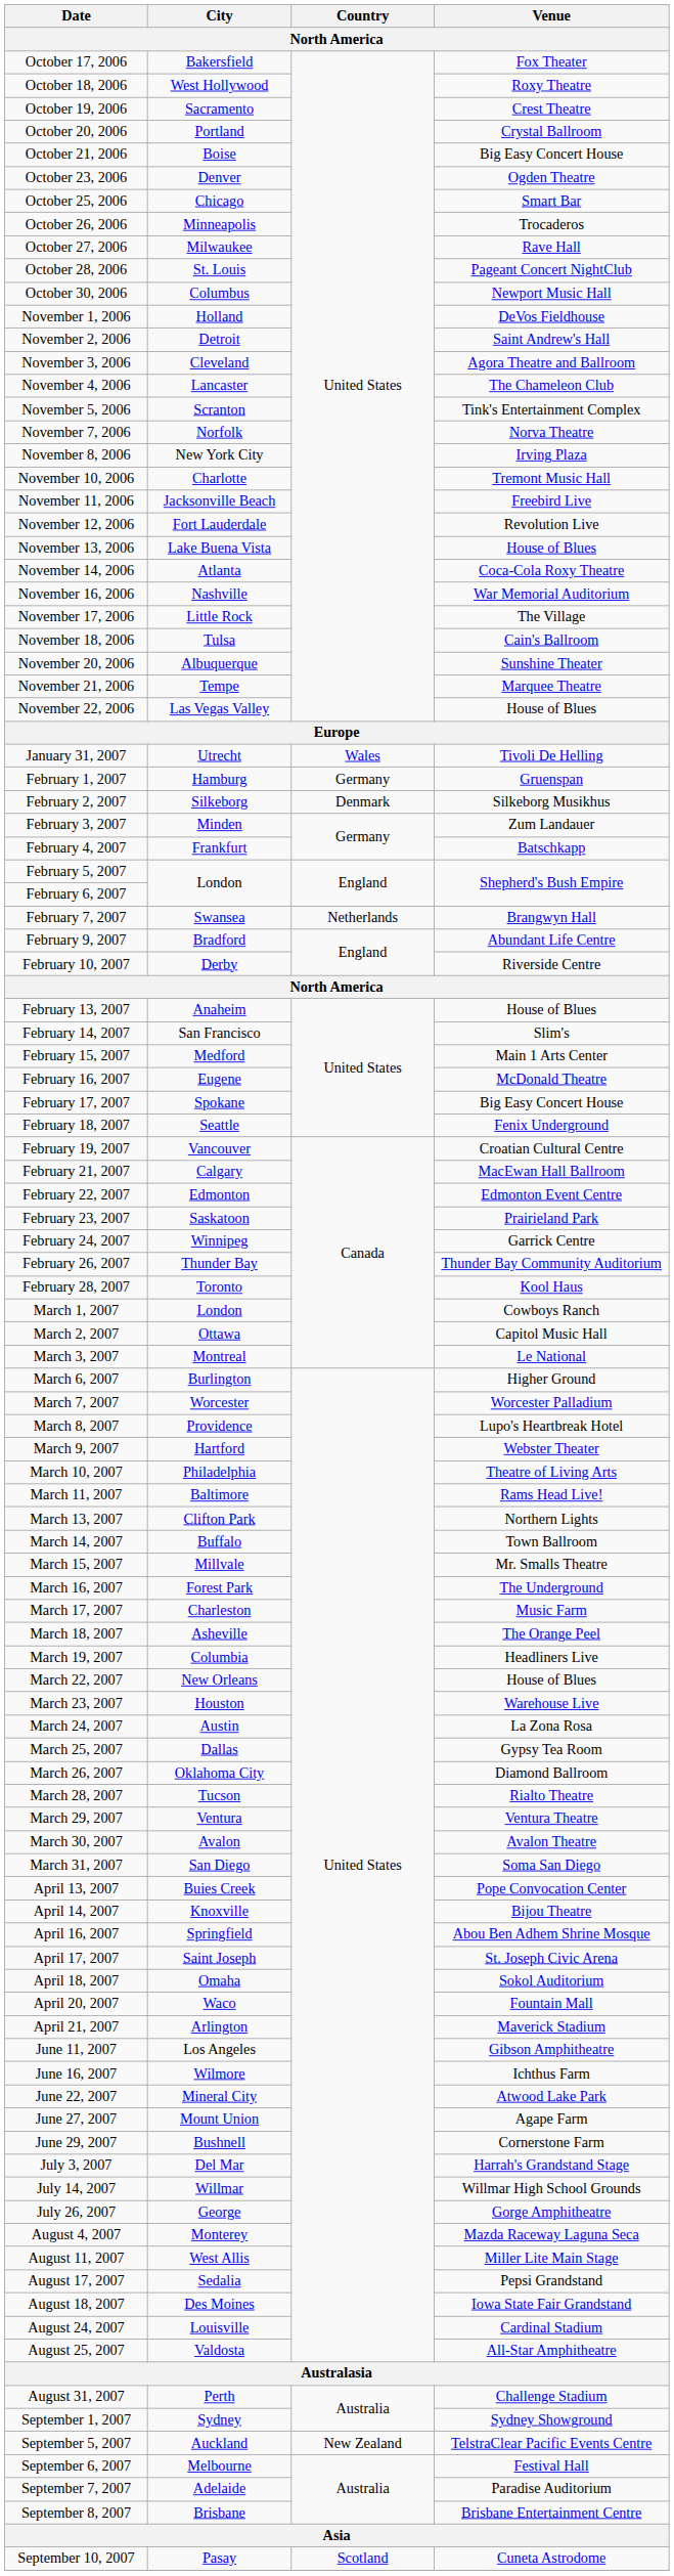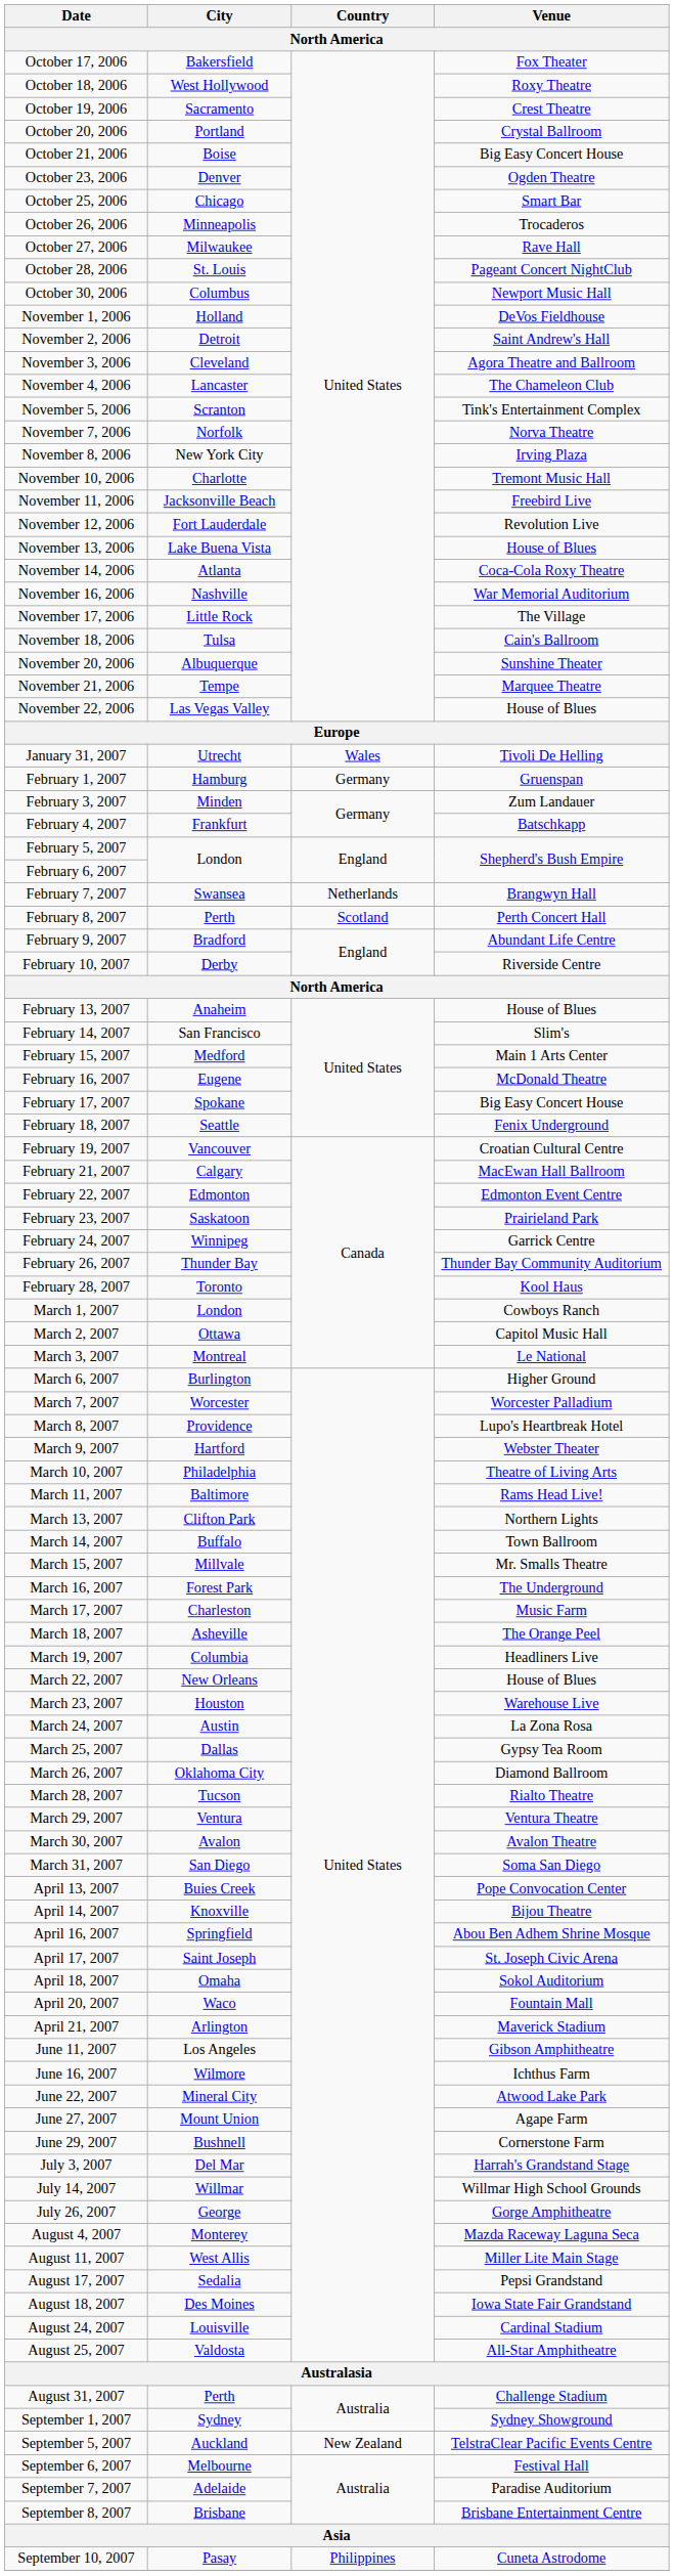 <table class="wikitable" style="text-align:center;">
 <tr>
 <th width="150">Date</th>
 <th width="150">City</th>
 <th width="150">Country</th>
 <th width="250">Venue</th>
 </tr>
 <tr>
 <th colspan="4">North America</th>
 </tr>
 <tr>
 <td>October 17, 2006</td>
 <td><a href='#'>Bakersfield</a></td>
 <td rowspan="29">United States</td>
 <td><a href='#'>Fox Theater</a></td>
 </tr>
 <tr>
 <td>October 18, 2006</td>
 <td><a href='#'>West Hollywood</a></td>
 <td><a href='#'>Roxy Theatre</a></td>
 </tr>
 <tr>
 <td>October 19, 2006</td>
 <td><a href='#'>Sacramento</a></td>
 <td><a href='#'>Crest Theatre</a></td>
 </tr>
 <tr>
 <td>October 20, 2006</td>
 <td><a href='#'>Portland</a></td>
 <td><a href='#'>Crystal Ballroom</a></td>
 </tr>
 <tr>
 <td>October 21, 2006</td>
 <td><a href='#'>Boise</a></td>
 <td>Big Easy Concert House</td>
 </tr>
 <tr>
 <td>October 23, 2006</td>
 <td><a href='#'>Denver</a></td>
 <td><a href='#'>Ogden Theatre</a></td>
 </tr>
 <tr>
 <td>October 25, 2006</td>
 <td><a href='#'>Chicago</a></td>
 <td><a href='#'>Smart Bar</a></td>
 </tr>
 <tr>
 <td>October 26, 2006</td>
 <td><a href='#'>Minneapolis</a></td>
 <td>Trocaderos</td>
 </tr>
 <tr>
 <td>October 27, 2006</td>
 <td><a href='#'>Milwaukee</a></td>
 <td><a href='#'>Rave Hall</a></td>
 </tr>
 <tr>
 <td>October 28, 2006</td>
 <td><a href='#'>St. Louis</a></td>
 <td><a href='#'>Pageant Concert NightClub</a></td>
 </tr>
 <tr>
 <td>October 30, 2006</td>
 <td><a href='#'>Columbus</a></td>
 <td><a href='#'>Newport Music Hall</a></td>
 </tr>
 <tr>
 <td>November 1, 2006</td>
 <td><a href='#'>Holland</a></td>
 <td><a href='#'>DeVos Fieldhouse</a></td>
 </tr>
 <tr>
 <td>November 2, 2006</td>
 <td><a href='#'>Detroit</a></td>
 <td><a href='#'>Saint Andrew's Hall</a></td>
 </tr>
 <tr>
 <td>November 3, 2006</td>
 <td><a href='#'>Cleveland</a></td>
 <td><a href='#'>Agora Theatre and Ballroom</a></td>
 </tr>
 <tr>
 <td>November 4, 2006</td>
 <td><a href='#'>Lancaster</a></td>
 <td><a href='#'>The Chameleon Club</a></td>
 </tr>
 <tr>
 <td>November 5, 2006</td>
 <td><a href='#'>Scranton</a></td>
 <td>Tink's Entertainment Complex</td>
 </tr>
 <tr>
 <td>November 7, 2006</td>
 <td><a href='#'>Norfolk</a></td>
 <td><a href='#'>Norva Theatre</a></td>
 </tr>
 <tr>
 <td>November 8, 2006</td>
 <td>New York City</td>
 <td><a href='#'>Irving Plaza</a></td>
 </tr>
 <tr>
 <td>November 10, 2006</td>
 <td><a href='#'>Charlotte</a></td>
 <td><a href='#'>Tremont Music Hall</a></td>
 </tr>
 <tr>
 <td>November 11, 2006</td>
 <td><a href='#'>Jacksonville Beach</a></td>
 <td><a href='#'>Freebird Live</a></td>
 </tr>
 <tr>
 <td>November 12, 2006</td>
 <td><a href='#'>Fort Lauderdale</a></td>
 <td>Revolution Live</td>
 </tr>
 <tr>
 <td>November 13, 2006</td>
 <td><a href='#'>Lake Buena Vista</a></td>
 <td><a href='#'>House of Blues</a></td>
 </tr>
 <tr>
 <td>November 14, 2006</td>
 <td><a href='#'>Atlanta</a></td>
 <td><a href='#'>Coca-Cola Roxy Theatre</a></td>
 </tr>
 <tr>
 <td>November 16, 2006</td>
 <td><a href='#'>Nashville</a></td>
 <td><a href='#'>War Memorial Auditorium</a></td>
 </tr>
 <tr>
 <td>November 17, 2006</td>
 <td><a href='#'>Little Rock</a></td>
 <td>The Village</td>
 </tr>
 <tr>
 <td>November 18, 2006</td>
 <td><a href='#'>Tulsa</a></td>
 <td><a href='#'>Cain's Ballroom</a></td>
 </tr>
 <tr>
 <td>November 20, 2006</td>
 <td><a href='#'>Albuquerque</a></td>
 <td><a href='#'>Sunshine Theater</a></td>
 </tr>
 <tr>
 <td>November 21, 2006</td>
 <td><a href='#'>Tempe</a></td>
 <td><a href='#'>Marquee Theatre</a></td>
 </tr>
 <tr>
 <td>November 22, 2006</td>
 <td><a href='#'>Las Vegas Valley</a></td>
 <td>House of Blues</td>
 </tr>
 <tr>
 <th colspan="4">Europe</th>
 </tr>
 <tr>
 <td>January 31, 2007</td>
 <td><a href='#'>Utrecht</a></td>
 <td><a href='#'>Wales</a></td>
 <td><a href='#'>Tivoli De Helling</a></td>
 </tr>
 <tr>
 <td>February 1, 2007</td>
 <td><a href='#'>Hamburg</a></td>
 <td>Germany</td>
 <td><a href='#'>Gruenspan</a></td>
 </tr>
 <tr>
-<td>February 2, 2007</td>
-<td><a href='#'>Silkeborg</a></td>
-<td>Denmark</td>
-<td>Silkeborg Musikhus</td>
-</tr>
-<tr>
 <td>February 3, 2007</td>
 <td><a href='#'>Minden</a></td>
 <td rowspan="2">Germany</td>
 <td>Zum Landauer</td>
 </tr>
 <tr>
 <td>February 4, 2007</td>
 <td><a href='#'>Frankfurt</a></td>
 <td><a href='#'>Batschkapp</a></td>
 </tr>
 <tr>
 <td>February 5, 2007</td>
 <td rowspan="2">London</td>
 <td rowspan="2">England</td>
 <td rowspan="2"><a href='#'>Shepherd's Bush Empire</a></td>
 </tr>
 <tr>
 <td>February 6, 2007</td>
 </tr>
 <tr>
 <td>February 7, 2007</td>
 <td><a href='#'>Swansea</a></td>
 <td>Netherlands</td>
 <td><a href='#'>Brangwyn Hall</a></td>
+</tr>
+<tr>
+<td>February 8, 2007</td>
+<td><a href='#'>Perth</a></td>
+<td><a href='#'>Scotland</a></td>
+<td><a href='#'>Perth Concert Hall</a></td>
 </tr>
 <tr>
 <td>February 9, 2007</td>
 <td><a href='#'>Bradford</a></td>
 <td rowspan="2">England</td>
 <td><a href='#'>Abundant Life Centre</a></td>
 </tr>
 <tr>
 <td>February 10, 2007</td>
 <td><a href='#'>Derby</a></td>
 <td>Riverside Centre</td>
 </tr>
 <tr>
 <th colspan="4">North America</th>
 </tr>
 <tr>
 <td>February 13, 2007</td>
 <td><a href='#'>Anaheim</a></td>
 <td rowspan="6">United States</td>
 <td>House of Blues</td>
 </tr>
 <tr>
 <td>February 14, 2007</td>
 <td>San Francisco</td>
 <td>Slim's</td>
 </tr>
 <tr>
 <td>February 15, 2007</td>
 <td><a href='#'>Medford</a></td>
 <td>Main 1 Arts Center</td>
 </tr>
 <tr>
 <td>February 16, 2007</td>
 <td><a href='#'>Eugene</a></td>
 <td><a href='#'>McDonald Theatre</a></td>
 </tr>
 <tr>
 <td>February 17, 2007</td>
 <td><a href='#'>Spokane</a></td>
 <td>Big Easy Concert House</td>
 </tr>
 <tr>
 <td>February 18, 2007</td>
 <td><a href='#'>Seattle</a></td>
 <td><a href='#'>Fenix Underground</a></td>
 </tr>
 <tr>
 <td>February 19, 2007</td>
 <td><a href='#'>Vancouver</a></td>
 <td rowspan="10">Canada</td>
 <td>Croatian Cultural Centre</td>
 </tr>
 <tr>
 <td>February 21, 2007</td>
 <td><a href='#'>Calgary</a></td>
 <td><a href='#'>MacEwan Hall Ballroom</a></td>
 </tr>
 <tr>
 <td>February 22, 2007</td>
 <td><a href='#'>Edmonton</a></td>
 <td><a href='#'>Edmonton Event Centre</a></td>
 </tr>
 <tr>
 <td>February 23, 2007</td>
 <td><a href='#'>Saskatoon</a></td>
 <td><a href='#'>Prairieland Park</a></td>
 </tr>
 <tr>
 <td>February 24, 2007</td>
 <td><a href='#'>Winnipeg</a></td>
 <td>Garrick Centre</td>
 </tr>
 <tr>
 <td>February 26, 2007</td>
 <td><a href='#'>Thunder Bay</a></td>
 <td><a href='#'>Thunder Bay Community Auditorium</a></td>
 </tr>
 <tr>
 <td>February 28, 2007</td>
 <td><a href='#'>Toronto</a></td>
 <td><a href='#'>Kool Haus</a></td>
 </tr>
 <tr>
 <td>March 1, 2007</td>
 <td><a href='#'>London</a></td>
 <td>Cowboys Ranch</td>
 </tr>
 <tr>
 <td>March 2, 2007</td>
 <td><a href='#'>Ottawa</a></td>
 <td>Capitol Music Hall</td>
 </tr>
 <tr>
 <td>March 3, 2007</td>
 <td><a href='#'>Montreal</a></td>
 <td><a href='#'>Le National</a></td>
 </tr>
 <tr>
 <td>March 6, 2007</td>
 <td><a href='#'>Burlington</a></td>
 <td rowspan="43">United States</td>
 <td>Higher Ground</td>
 </tr>
 <tr>
 <td>March 7, 2007</td>
 <td><a href='#'>Worcester</a></td>
 <td><a href='#'>Worcester Palladium</a></td>
 </tr>
 <tr>
 <td>March 8, 2007</td>
 <td><a href='#'>Providence</a></td>
 <td>Lupo's Heartbreak Hotel</td>
 </tr>
 <tr>
 <td>March 9, 2007</td>
 <td><a href='#'>Hartford</a></td>
 <td><a href='#'>Webster Theater</a></td>
 </tr>
 <tr>
 <td>March 10, 2007</td>
 <td><a href='#'>Philadelphia</a></td>
 <td><a href='#'>Theatre of Living Arts</a></td>
 </tr>
 <tr>
 <td>March 11, 2007</td>
 <td><a href='#'>Baltimore</a></td>
 <td><a href='#'>Rams Head Live!</a></td>
 </tr>
 <tr>
 <td>March 13, 2007</td>
 <td><a href='#'>Clifton Park</a></td>
 <td>Northern Lights</td>
 </tr>
 <tr>
 <td>March 14, 2007</td>
 <td><a href='#'>Buffalo</a></td>
 <td>Town Ballroom</td>
 </tr>
 <tr>
 <td>March 15, 2007</td>
 <td><a href='#'>Millvale</a></td>
 <td>Mr. Smalls Theatre</td>
 </tr>
 <tr>
 <td>March 16, 2007</td>
 <td><a href='#'>Forest Park</a></td>
 <td><a href='#'>The Underground</a></td>
 </tr>
 <tr>
 <td>March 17, 2007</td>
 <td><a href='#'>Charleston</a></td>
 <td><a href='#'>Music Farm</a></td>
 </tr>
 <tr>
 <td>March 18, 2007</td>
 <td><a href='#'>Asheville</a></td>
 <td><a href='#'>The Orange Peel</a></td>
 </tr>
 <tr>
 <td>March 19, 2007</td>
 <td><a href='#'>Columbia</a></td>
 <td>Headliners Live</td>
 </tr>
 <tr>
 <td>March 22, 2007</td>
 <td><a href='#'>New Orleans</a></td>
 <td>House of Blues</td>
 </tr>
 <tr>
 <td>March 23, 2007</td>
 <td><a href='#'>Houston</a></td>
 <td><a href='#'>Warehouse Live</a></td>
 </tr>
 <tr>
 <td>March 24, 2007</td>
 <td><a href='#'>Austin</a></td>
 <td>La Zona Rosa</td>
 </tr>
 <tr>
 <td>March 25, 2007</td>
 <td><a href='#'>Dallas</a></td>
 <td>Gypsy Tea Room</td>
 </tr>
 <tr>
 <td>March 26, 2007</td>
 <td><a href='#'>Oklahoma City</a></td>
 <td>Diamond Ballroom</td>
 </tr>
 <tr>
 <td>March 28, 2007</td>
 <td><a href='#'>Tucson</a></td>
 <td><a href='#'>Rialto Theatre</a></td>
 </tr>
 <tr>
 <td>March 29, 2007</td>
 <td><a href='#'>Ventura</a></td>
 <td><a href='#'>Ventura Theatre</a></td>
 </tr>
 <tr>
 <td>March 30, 2007</td>
 <td><a href='#'>Avalon</a></td>
 <td><a href='#'>Avalon Theatre</a></td>
 </tr>
 <tr>
 <td>March 31, 2007</td>
 <td><a href='#'>San Diego</a></td>
 <td><a href='#'>Soma San Diego</a></td>
 </tr>
 <tr>
 <td>April 13, 2007</td>
 <td><a href='#'>Buies Creek</a></td>
 <td><a href='#'>Pope Convocation Center</a></td>
 </tr>
 <tr>
 <td>April 14, 2007</td>
 <td><a href='#'>Knoxville</a></td>
 <td><a href='#'>Bijou Theatre</a></td>
 </tr>
 <tr>
 <td>April 16, 2007</td>
 <td><a href='#'>Springfield</a></td>
 <td><a href='#'>Abou Ben Adhem Shrine Mosque</a></td>
 </tr>
 <tr>
 <td>April 17, 2007</td>
 <td><a href='#'>Saint Joseph</a></td>
 <td><a href='#'>St. Joseph Civic Arena</a></td>
 </tr>
 <tr>
 <td>April 18, 2007</td>
 <td><a href='#'>Omaha</a></td>
 <td><a href='#'>Sokol Auditorium</a></td>
 </tr>
 <tr>
 <td>April 20, 2007</td>
 <td><a href='#'>Waco</a></td>
 <td><a href='#'>Fountain Mall</a></td>
 </tr>
 <tr>
 <td>April 21, 2007</td>
 <td><a href='#'>Arlington</a></td>
 <td><a href='#'>Maverick Stadium</a></td>
 </tr>
 <tr>
 <td>June 11, 2007</td>
 <td>Los Angeles</td>
 <td><a href='#'>Gibson Amphitheatre</a></td>
 </tr>
 <tr>
 <td>June 16, 2007</td>
 <td><a href='#'>Wilmore</a></td>
 <td>Ichthus Farm</td>
 </tr>
 <tr>
 <td>June 22, 2007</td>
 <td><a href='#'>Mineral City</a></td>
 <td><a href='#'>Atwood Lake Park</a></td>
 </tr>
 <tr>
 <td>June 27, 2007</td>
 <td><a href='#'>Mount Union</a></td>
 <td>Agape Farm</td>
 </tr>
 <tr>
 <td>June 29, 2007</td>
 <td><a href='#'>Bushnell</a></td>
 <td>Cornerstone Farm</td>
 </tr>
 <tr>
 <td>July 3, 2007</td>
 <td><a href='#'>Del Mar</a></td>
 <td><a href='#'>Harrah's Grandstand Stage</a></td>
 </tr>
 <tr>
 <td>July 14, 2007</td>
 <td><a href='#'>Willmar</a></td>
 <td>Willmar High School Grounds</td>
 </tr>
 <tr>
 <td>July 26, 2007</td>
 <td><a href='#'>George</a></td>
 <td><a href='#'>Gorge Amphitheatre</a></td>
 </tr>
 <tr>
 <td>August 4, 2007</td>
 <td><a href='#'>Monterey</a></td>
 <td><a href='#'>Mazda Raceway Laguna Seca</a></td>
 </tr>
 <tr>
 <td>August 11, 2007</td>
 <td><a href='#'>West Allis</a></td>
 <td><a href='#'>Miller Lite Main Stage</a></td>
 </tr>
 <tr>
 <td>August 17, 2007</td>
 <td><a href='#'>Sedalia</a></td>
 <td>Pepsi Grandstand</td>
 </tr>
 <tr>
 <td>August 18, 2007</td>
 <td><a href='#'>Des Moines</a></td>
 <td><a href='#'>Iowa State Fair Grandstand</a></td>
 </tr>
 <tr>
 <td>August 24, 2007</td>
 <td><a href='#'>Louisville</a></td>
 <td><a href='#'>Cardinal Stadium</a></td>
 </tr>
 <tr>
 <td>August 25, 2007</td>
 <td><a href='#'>Valdosta</a></td>
 <td><a href='#'>All-Star Amphitheatre</a></td>
 </tr>
 <tr>
 <th colspan="4">Australasia</th>
 </tr>
 <tr>
 <td>August 31, 2007</td>
 <td><a href='#'>Perth</a></td>
 <td rowspan="2">Australia</td>
 <td><a href='#'>Challenge Stadium</a></td>
 </tr>
 <tr>
 <td>September 1, 2007</td>
 <td><a href='#'>Sydney</a></td>
 <td><a href='#'>Sydney Showground</a></td>
 </tr>
 <tr>
 <td>September 5, 2007</td>
 <td><a href='#'>Auckland</a></td>
 <td>New Zealand</td>
 <td><a href='#'>TelstraClear Pacific Events Centre</a></td>
 </tr>
 <tr>
 <td>September 6, 2007</td>
 <td><a href='#'>Melbourne</a></td>
 <td rowspan="3">Australia</td>
 <td><a href='#'>Festival Hall</a></td>
 </tr>
 <tr>
 <td>September 7, 2007</td>
 <td><a href='#'>Adelaide</a></td>
 <td>Paradise Auditorium</td>
 </tr>
 <tr>
 <td>September 8, 2007</td>
 <td><a href='#'>Brisbane</a></td>
 <td><a href='#'>Brisbane Entertainment Centre</a></td>
 </tr>
 <tr>
 <th colspan="4">Asia</th>
 </tr>
 <tr>
 <td>September 10, 2007</td>
 <td><a href='#'>Pasay</a></td>
-<td><a href='#'>Scotland</a></td>
+<td><a href='#'>Philippines</a></td>
 <td><a href='#'>Cuneta Astrodome</a></td>
 </tr>
 <tr>
 </tr>
 </table>
